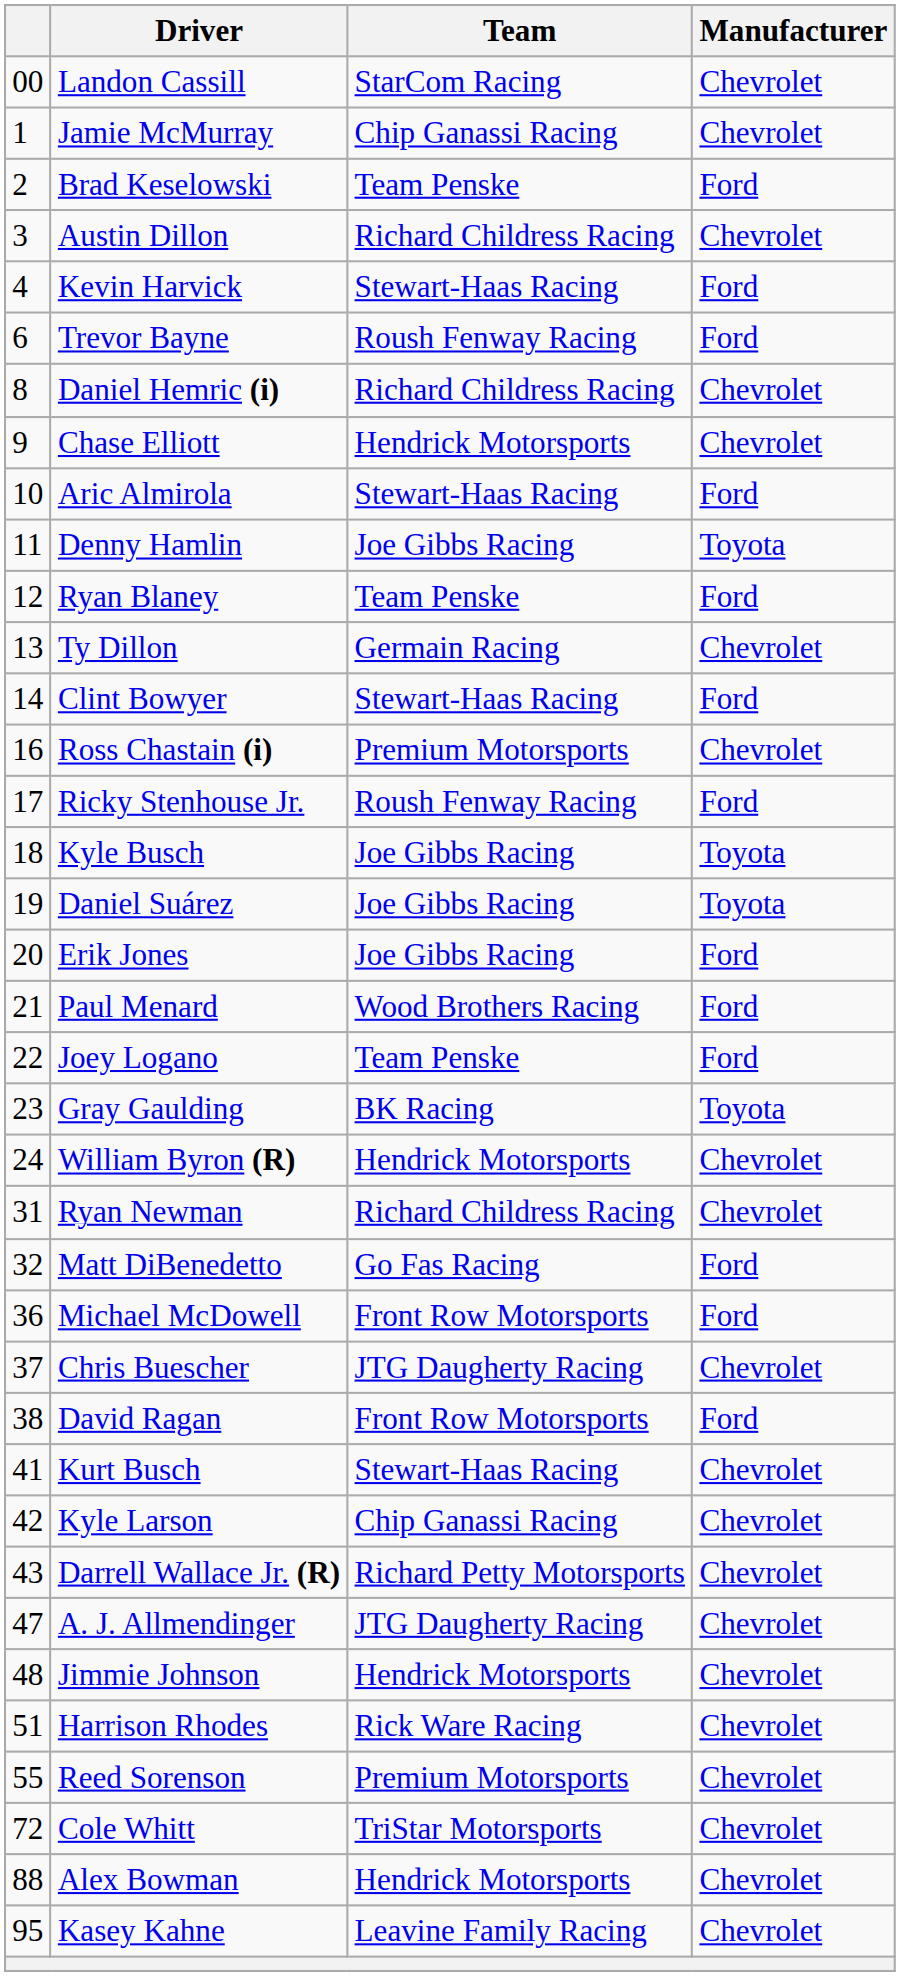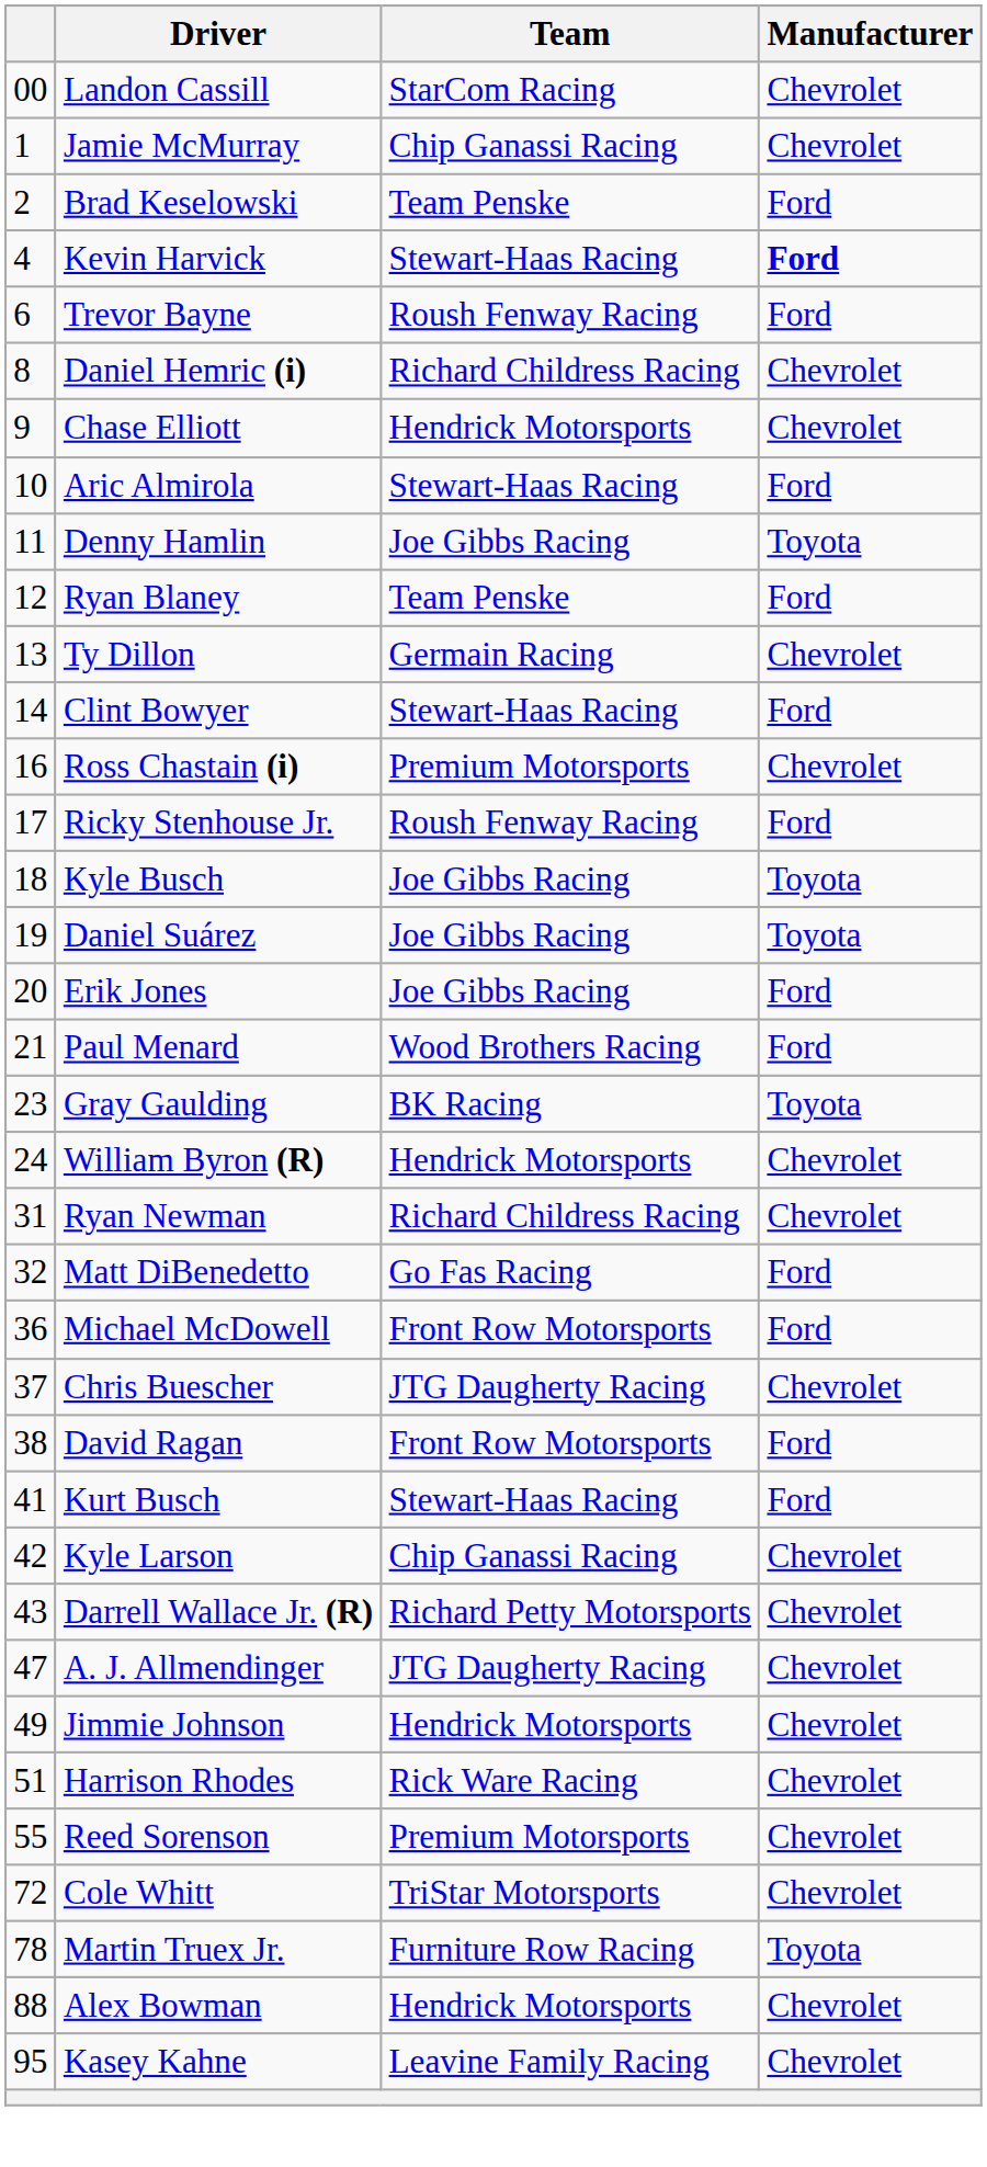 <table class="wikitable" style="font-size:95%">
 <tr>
 <th></th>
 <th>Driver</th>
 <th>Team</th>
 <th>Manufacturer</th>
 </tr>
 <tr>
 <td>00</td>
 <td><a href='#'>Landon Cassill</a></td>
 <td><a href='#'>StarCom Racing</a></td>
 <td><a href='#'>Chevrolet</a></td>
 </tr>
 <tr>
 <td>1</td>
 <td><a href='#'>Jamie McMurray</a></td>
 <td><a href='#'>Chip Ganassi Racing</a></td>
 <td><a href='#'>Chevrolet</a></td>
 </tr>
 <tr>
 <td>2</td>
 <td><a href='#'>Brad Keselowski</a></td>
 <td><a href='#'>Team Penske</a></td>
 <td><a href='#'>Ford</a></td>
 </tr>
 <tr>
-<td>3</td>
-<td><a href='#'>Austin Dillon</a></td>
-<td><a href='#'>Richard Childress Racing</a></td>
-<td><a href='#'>Chevrolet</a></td>
-</tr>
-<tr>
 <td>4</td>
 <td><a href='#'>Kevin Harvick</a></td>
 <td><a href='#'>Stewart-Haas Racing</a></td>
-<td><a href='#'>Ford</a></td>
+<td><strong><a href='#'>Ford</a></strong></td>
 </tr>
 <tr>
 <td>6</td>
 <td><a href='#'>Trevor Bayne</a></td>
 <td><a href='#'>Roush Fenway Racing</a></td>
 <td><a href='#'>Ford</a></td>
 </tr>
 <tr>
 <td>8</td>
 <td><a href='#'>Daniel Hemric</a> <strong>(i)</strong></td>
 <td><a href='#'>Richard Childress Racing</a></td>
 <td><a href='#'>Chevrolet</a></td>
 </tr>
 <tr>
 <td>9</td>
 <td><a href='#'>Chase Elliott</a></td>
 <td><a href='#'>Hendrick Motorsports</a></td>
 <td><a href='#'>Chevrolet</a></td>
 </tr>
 <tr>
 <td>10</td>
 <td><a href='#'>Aric Almirola</a></td>
 <td><a href='#'>Stewart-Haas Racing</a></td>
 <td><a href='#'>Ford</a></td>
 </tr>
 <tr>
 <td>11</td>
 <td><a href='#'>Denny Hamlin</a></td>
 <td><a href='#'>Joe Gibbs Racing</a></td>
 <td><a href='#'>Toyota</a></td>
 </tr>
 <tr>
 <td>12</td>
 <td><a href='#'>Ryan Blaney</a></td>
 <td><a href='#'>Team Penske</a></td>
 <td><a href='#'>Ford</a></td>
 </tr>
 <tr>
 <td>13</td>
 <td><a href='#'>Ty Dillon</a></td>
 <td><a href='#'>Germain Racing</a></td>
 <td><a href='#'>Chevrolet</a></td>
 </tr>
 <tr>
 <td>14</td>
 <td><a href='#'>Clint Bowyer</a></td>
 <td><a href='#'>Stewart-Haas Racing</a></td>
 <td><a href='#'>Ford</a></td>
 </tr>
 <tr>
 <td>16</td>
 <td><a href='#'>Ross Chastain</a> <strong>(i)</strong></td>
 <td><a href='#'>Premium Motorsports</a></td>
 <td><a href='#'>Chevrolet</a></td>
 </tr>
 <tr>
 <td>17</td>
 <td><a href='#'>Ricky Stenhouse Jr.</a></td>
 <td><a href='#'>Roush Fenway Racing</a></td>
 <td><a href='#'>Ford</a></td>
 </tr>
 <tr>
 <td>18</td>
 <td><a href='#'>Kyle Busch</a></td>
 <td><a href='#'>Joe Gibbs Racing</a></td>
 <td><a href='#'>Toyota</a></td>
 </tr>
 <tr>
 <td>19</td>
 <td><a href='#'>Daniel Suárez</a></td>
 <td><a href='#'>Joe Gibbs Racing</a></td>
 <td><a href='#'>Toyota</a></td>
 </tr>
 <tr>
 <td>20</td>
 <td><a href='#'>Erik Jones</a></td>
 <td><a href='#'>Joe Gibbs Racing</a></td>
 <td><a href='#'>Ford</a></td>
 </tr>
 <tr>
 <td>21</td>
 <td><a href='#'>Paul Menard</a></td>
 <td><a href='#'>Wood Brothers Racing</a></td>
 <td><a href='#'>Ford</a></td>
 </tr>
 <tr>
-<td>22</td>
-<td><a href='#'>Joey Logano</a></td>
-<td><a href='#'>Team Penske</a></td>
-<td><a href='#'>Ford</a></td>
-</tr>
-<tr>
 <td>23</td>
 <td><a href='#'>Gray Gaulding</a></td>
 <td><a href='#'>BK Racing</a></td>
 <td><a href='#'>Toyota</a></td>
 </tr>
 <tr>
 <td>24</td>
 <td><a href='#'>William Byron</a> <strong>(R)</strong></td>
 <td><a href='#'>Hendrick Motorsports</a></td>
 <td><a href='#'>Chevrolet</a></td>
 </tr>
 <tr>
 <td>31</td>
 <td><a href='#'>Ryan Newman</a></td>
 <td><a href='#'>Richard Childress Racing</a></td>
 <td><a href='#'>Chevrolet</a></td>
 </tr>
 <tr>
 <td>32</td>
 <td><a href='#'>Matt DiBenedetto</a></td>
 <td><a href='#'>Go Fas Racing</a></td>
 <td><a href='#'>Ford</a></td>
 </tr>
 <tr>
 <td>36</td>
 <td><a href='#'>Michael McDowell</a></td>
 <td><a href='#'>Front Row Motorsports</a></td>
 <td><a href='#'>Ford</a></td>
 </tr>
 <tr>
 <td>37</td>
 <td><a href='#'>Chris Buescher</a></td>
 <td><a href='#'>JTG Daugherty Racing</a></td>
 <td><a href='#'>Chevrolet</a></td>
 </tr>
 <tr>
 <td>38</td>
 <td><a href='#'>David Ragan</a></td>
 <td><a href='#'>Front Row Motorsports</a></td>
 <td><a href='#'>Ford</a></td>
 </tr>
 <tr>
 <td>41</td>
 <td><a href='#'>Kurt Busch</a></td>
 <td><a href='#'>Stewart-Haas Racing</a></td>
-<td><a href='#'>Chevrolet</a></td>
+<td><a href='#'>Ford</a></td>
 </tr>
 <tr>
 <td>42</td>
 <td><a href='#'>Kyle Larson</a></td>
 <td><a href='#'>Chip Ganassi Racing</a></td>
 <td><a href='#'>Chevrolet</a></td>
 </tr>
 <tr>
 <td>43</td>
 <td><a href='#'>Darrell Wallace Jr.</a> <strong>(R)</strong></td>
 <td><a href='#'>Richard Petty Motorsports</a></td>
 <td><a href='#'>Chevrolet</a></td>
 </tr>
 <tr>
 <td>47</td>
 <td><a href='#'>A. J. Allmendinger</a></td>
 <td><a href='#'>JTG Daugherty Racing</a></td>
 <td><a href='#'>Chevrolet</a></td>
 </tr>
 <tr>
-<td>48</td>
+<td>49</td>
 <td><a href='#'>Jimmie Johnson</a></td>
 <td><a href='#'>Hendrick Motorsports</a></td>
 <td><a href='#'>Chevrolet</a></td>
 </tr>
 <tr>
 <td>51</td>
 <td><a href='#'>Harrison Rhodes</a></td>
 <td><a href='#'>Rick Ware Racing</a></td>
 <td><a href='#'>Chevrolet</a></td>
 </tr>
 <tr>
 <td>55</td>
 <td><a href='#'>Reed Sorenson</a></td>
 <td><a href='#'>Premium Motorsports</a></td>
 <td><a href='#'>Chevrolet</a></td>
 </tr>
 <tr>
 <td>72</td>
 <td><a href='#'>Cole Whitt</a></td>
 <td><a href='#'>TriStar Motorsports</a></td>
 <td><a href='#'>Chevrolet</a></td>
 </tr>
 <tr>
+<td>78</td>
+<td><a href='#'>Martin Truex Jr.</a></td>
+<td><a href='#'>Furniture Row Racing</a></td>
+<td><a href='#'>Toyota</a></td>
+</tr>
+<tr>
 <td>88</td>
 <td><a href='#'>Alex Bowman</a></td>
 <td><a href='#'>Hendrick Motorsports</a></td>
 <td><a href='#'>Chevrolet</a></td>
 </tr>
 <tr>
 <td>95</td>
 <td><a href='#'>Kasey Kahne</a></td>
 <td><a href='#'>Leavine Family Racing</a></td>
 <td><a href='#'>Chevrolet</a></td>
 </tr>
 <tr>
 <th colspan="4"></th>
 </tr>
 </table>
